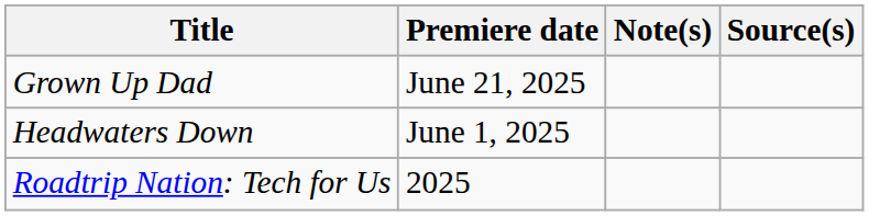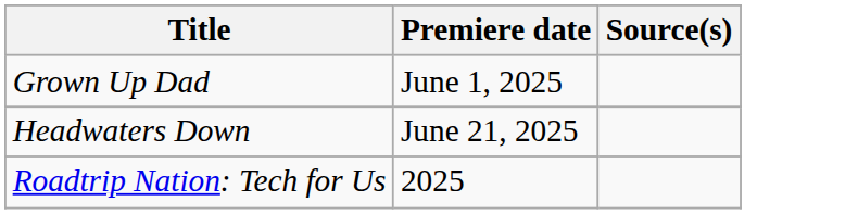 <table class="wikitable sortable">
 <tr>
 <th>Title</th>
 <th>Premiere date</th>
-<th>Note(s)</th>
 <th>Source(s)</th>
 </tr>
 <tr>
 <td><em>Grown Up Dad</em></td>
-<td>June 21, 2025</td>
-<td></td>
+<td>June 1, 2025</td>
 <td></td>
 </tr>
 <tr>
 <td><em>Headwaters Down</em></td>
-<td>June 1, 2025</td>
-<td></td>
+<td>June 21, 2025</td>
 <td></td>
 </tr>
 <tr>
 <td><em><a href='#'>Roadtrip Nation</a>: Tech for Us</em></td>
 <td>2025</td>
 <td></td>
-<td></td>
 </tr>
 </table>
